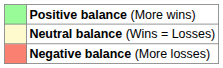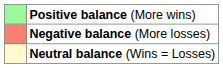 <table bgcolor="#f7f8ff" cellpadding="3" cellspacing="0" border="1" style="font-size: 95%; border: gray solid 1px; border-collapse: collapse; text-align:center">
 <tr>
 <td style="background: PaleGreen;"  width="20"></td>
 <td bgcolor="#ffffff" align="left"><strong>Positive balance</strong> (More wins)</td>
 </tr>
 <tr>
+<td style="background: Salmon;" width="20"></td>
+<td bgcolor="#ffffff" align="left"><strong>Negative balance</strong> (More losses)</td>
+</tr>
+<tr>
 <td style="background: LemonChiffon;" width="20"></td>
 <td bgcolor="#ffffff" align="left"><strong>Neutral balance</strong> (Wins = Losses)</td>
 </tr>
-<tr>
-<td style="background: Salmon;" width="20"></td>
-<td bgcolor="#ffffff" align="left"><strong>Negative balance</strong> (More losses)</td>
-</tr>
 </table>
